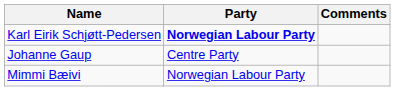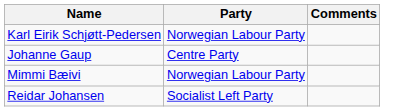 <table class="wikitable">
 <tr>
 <th>Name</th>
 <th>Party</th>
 <th>Comments</th>
 </tr>
 <tr>
 <td><a href='#'>Karl Eirik Schjøtt-Pedersen</a></td>
-<td><strong><a href='#'>Norwegian Labour Party</a></strong></td>
+<td><a href='#'>Norwegian Labour Party</a></td>
 <td></td>
 </tr>
 <tr>
 <td><a href='#'>Johanne Gaup</a></td>
 <td><a href='#'>Centre Party</a></td>
 <td></td>
 </tr>
 <tr>
 <td><a href='#'>Mimmi Bæivi</a></td>
 <td><a href='#'>Norwegian Labour Party</a></td>
 <td></td>
 </tr>
+<tr>
+<td><a href='#'>Reidar Johansen</a></td>
+<td><a href='#'>Socialist Left Party</a></td>
+<td></td>
+</tr>
 </table>
